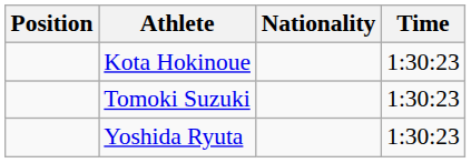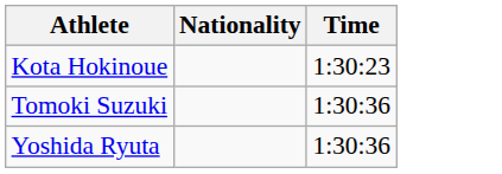 <table class="wikitable sortable">
 <tr>
-<th>Position</th>
 <th>Athlete</th>
 <th>Nationality</th>
 <th>Time</th>
 </tr>
 <tr>
-<td align=center></td>
 <td><a href='#'>Kota Hokinoue</a></td>
 <td></td>
 <td>1:30:23</td>
 </tr>
 <tr>
-<td align=center></td>
 <td><a href='#'>Tomoki Suzuki</a></td>
 <td></td>
-<td>1:30:23</td>
+<td>1:30:36</td>
 </tr>
 <tr>
-<td align=center></td>
 <td><a href='#'>Yoshida Ryuta</a></td>
 <td></td>
-<td>1:30:23</td>
+<td>1:30:36</td>
 </tr>
 </table>
